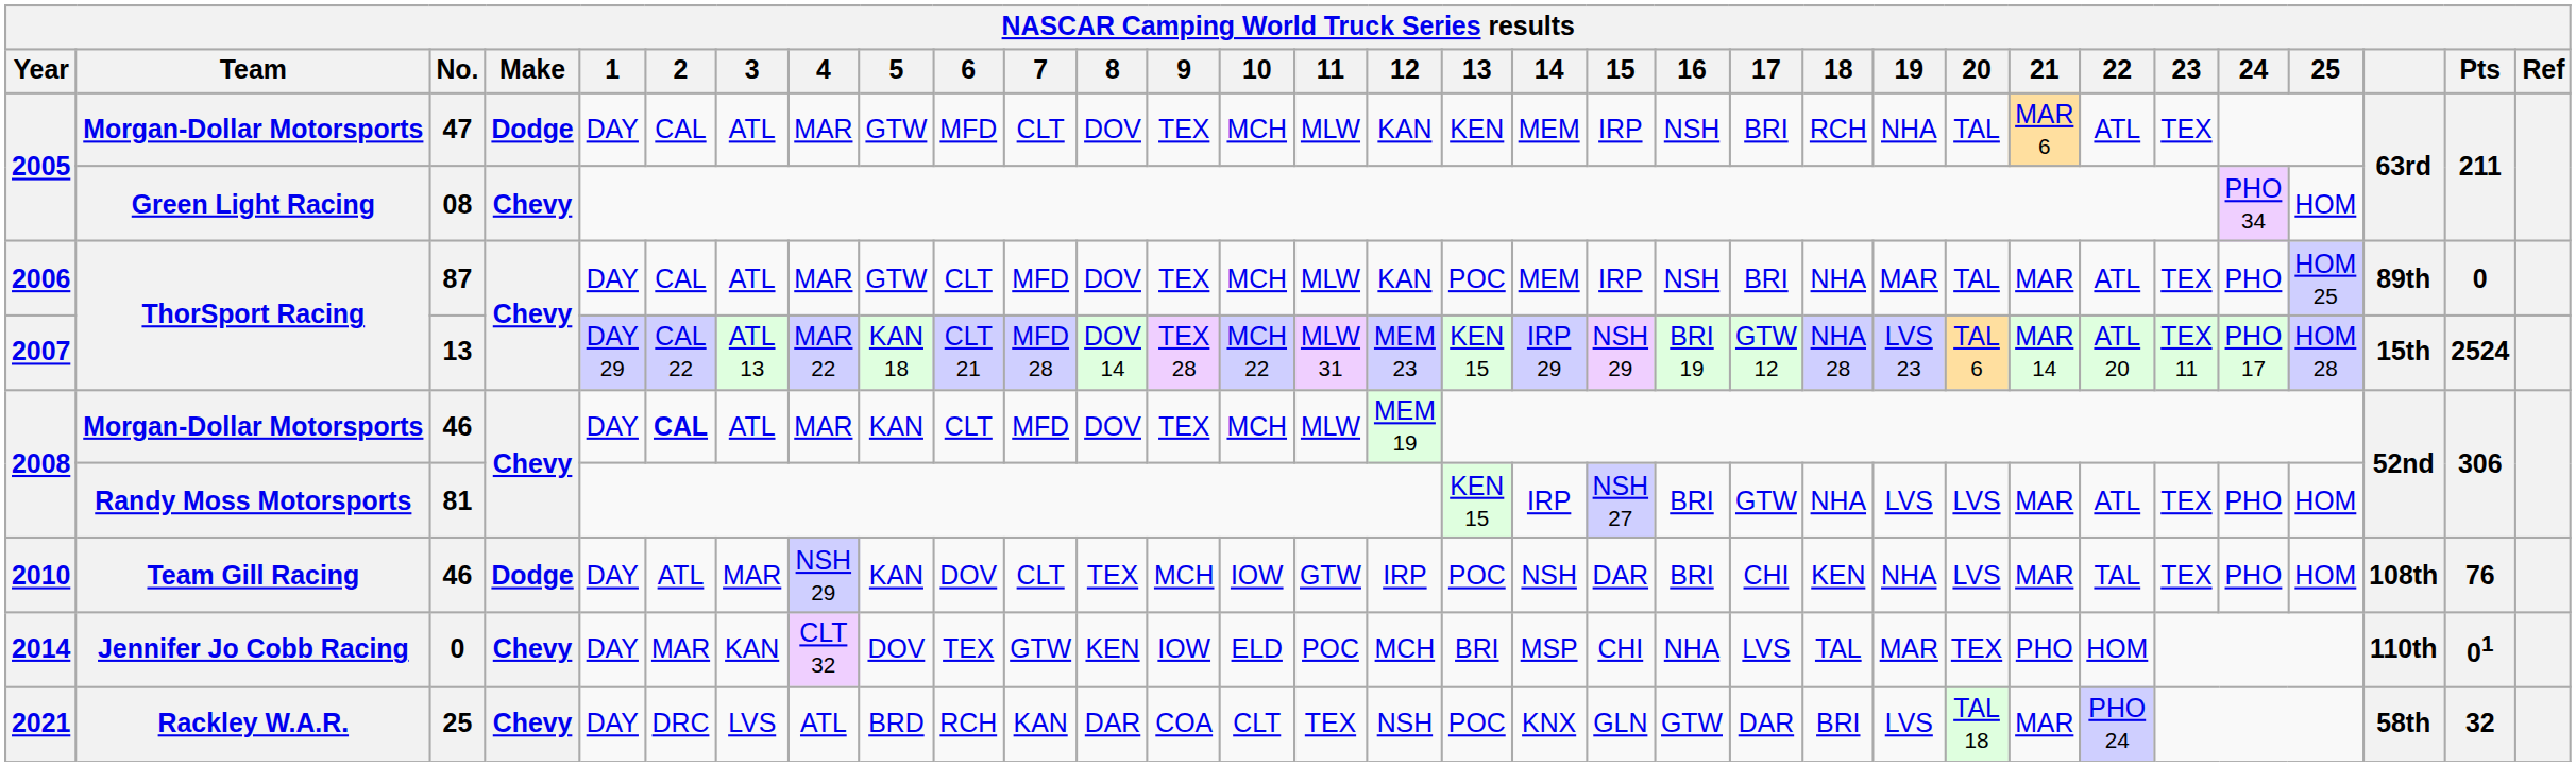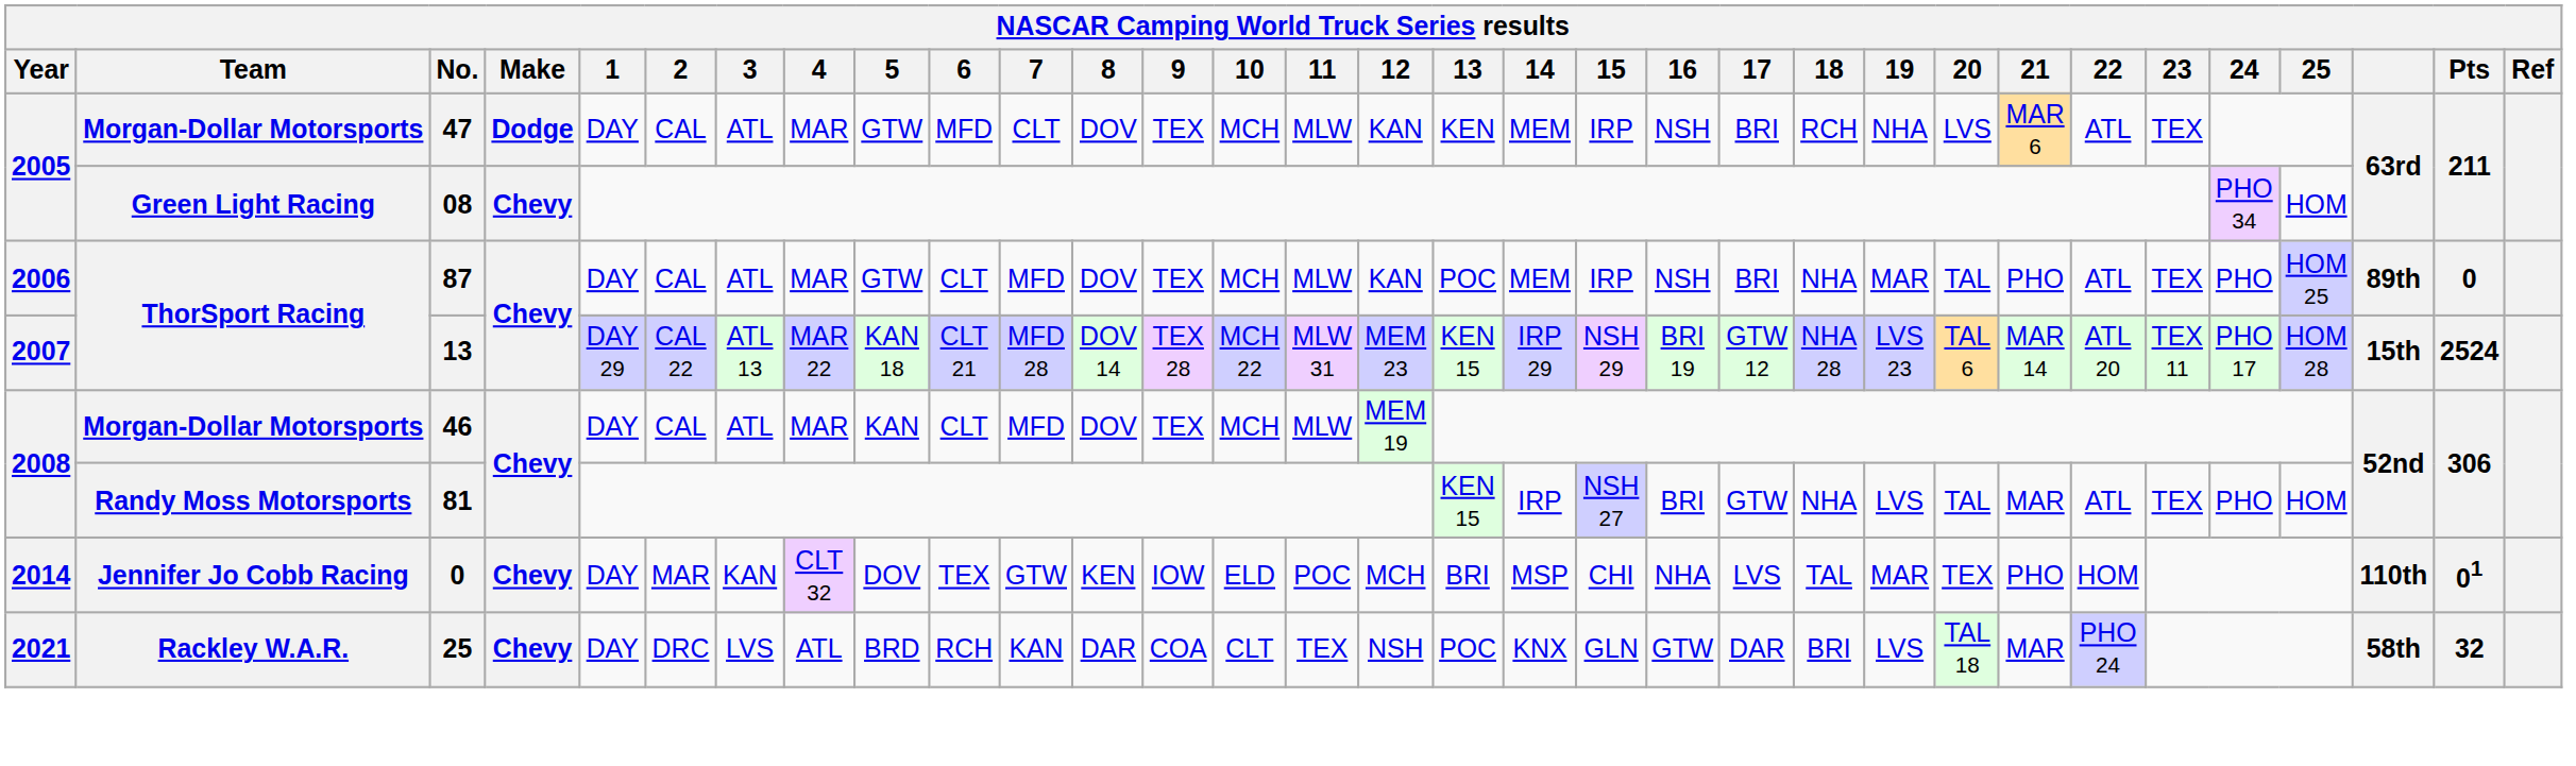 <table class="wikitable" style="text-align:center; font-size:75%">
 <tr>
 <th colspan=32><a href='#'>NASCAR Camping World Truck Series</a> results</th>
 </tr>
 <tr>
 <th>Year</th>
 <th>Team</th>
 <th>No.</th>
 <th>Make</th>
 <th>1</th>
 <th>2</th>
 <th>3</th>
 <th>4</th>
 <th>5</th>
 <th>6</th>
 <th>7</th>
 <th>8</th>
 <th>9</th>
 <th>10</th>
 <th>11</th>
 <th>12</th>
 <th>13</th>
 <th>14</th>
 <th>15</th>
 <th>16</th>
 <th>17</th>
 <th>18</th>
 <th>19</th>
 <th>20</th>
 <th>21</th>
 <th>22</th>
 <th>23</th>
 <th>24</th>
 <th>25</th>
 <th></th>
 <th>Pts</th>
 <th>Ref</th>
 </tr>
 <tr>
 <th rowspan=2><a href='#'>2005</a></th>
 <th><a href='#'>Morgan-Dollar Motorsports</a></th>
 <th>47</th>
 <th><a href='#'>Dodge</a></th>
 <td><a href='#'>DAY</a></td>
 <td><a href='#'>CAL</a></td>
 <td><a href='#'>ATL</a></td>
 <td><a href='#'>MAR</a></td>
 <td><a href='#'>GTW</a></td>
 <td><a href='#'>MFD</a></td>
 <td><a href='#'>CLT</a></td>
 <td><a href='#'>DOV</a></td>
 <td><a href='#'>TEX</a></td>
 <td><a href='#'>MCH</a></td>
 <td><a href='#'>MLW</a></td>
 <td><a href='#'>KAN</a></td>
 <td><a href='#'>KEN</a></td>
 <td><a href='#'>MEM</a></td>
 <td><a href='#'>IRP</a></td>
 <td><a href='#'>NSH</a></td>
 <td><a href='#'>BRI</a></td>
 <td><a href='#'>RCH</a></td>
 <td><a href='#'>NHA</a></td>
-<td><a href='#'>TAL</a></td>
+<td><a href='#'>LVS</a></td>
 <td style="background:#FFDF9F;"><a href='#'>MAR</a><br><small>6</small></td>
 <td><a href='#'>ATL</a></td>
 <td><a href='#'>TEX</a></td>
 <td colspan=2></td>
 <th rowspan=2>63rd</th>
 <th rowspan=2>211</th>
 <th rowspan=2></th>
 </tr>
 <tr>
 <th><a href='#'>Green Light Racing</a></th>
 <th>08</th>
 <th><a href='#'>Chevy</a></th>
 <td colspan=23></td>
 <td style="background:#EFCFFF;"><a href='#'>PHO</a><br><small>34</small></td>
 <td><a href='#'>HOM</a></td>
 </tr>
 <tr>
 <th><a href='#'>2006</a></th>
 <th rowspan=2><a href='#'>ThorSport Racing</a></th>
 <th>87</th>
 <th rowspan=2><a href='#'>Chevy</a></th>
 <td><a href='#'>DAY</a></td>
 <td><a href='#'>CAL</a></td>
 <td><a href='#'>ATL</a></td>
 <td><a href='#'>MAR</a></td>
 <td><a href='#'>GTW</a></td>
 <td><a href='#'>CLT</a></td>
 <td><a href='#'>MFD</a></td>
 <td><a href='#'>DOV</a></td>
 <td><a href='#'>TEX</a></td>
 <td><a href='#'>MCH</a></td>
 <td><a href='#'>MLW</a></td>
 <td><a href='#'>KAN</a></td>
 <td><a href='#'>POC</a></td>
 <td><a href='#'>MEM</a></td>
 <td><a href='#'>IRP</a></td>
 <td><a href='#'>NSH</a></td>
 <td><a href='#'>BRI</a></td>
 <td><a href='#'>NHA</a></td>
 <td><a href='#'>MAR</a></td>
 <td><a href='#'>TAL</a></td>
-<td><a href='#'>MAR</a></td>
+<td><a href='#'>PHO</a></td>
 <td><a href='#'>ATL</a></td>
 <td><a href='#'>TEX</a></td>
 <td><a href='#'>PHO</a></td>
 <td style="background:#CFCFFF;"><a href='#'>HOM</a><br><small>25</small></td>
 <th>89th</th>
 <th>0</th>
 <th></th>
 </tr>
 <tr>
 <th><a href='#'>2007</a></th>
 <th>13</th>
 <td style="background:#CFCFFF;"><a href='#'>DAY</a><br><small>29</small></td>
 <td style="background:#CFCFFF;"><a href='#'>CAL</a><br><small>22</small></td>
 <td style="background:#DFFFDF;"><a href='#'>ATL</a><br><small>13</small></td>
 <td style="background:#CFCFFF;"><a href='#'>MAR</a><br><small>22</small></td>
 <td style="background:#DFFFDF;"><a href='#'>KAN</a><br><small>18</small></td>
 <td style="background:#CFCFFF;"><a href='#'>CLT</a><br><small>21</small></td>
 <td style="background:#CFCFFF;"><a href='#'>MFD</a><br><small>28</small></td>
 <td style="background:#DFFFDF;"><a href='#'>DOV</a><br><small>14</small></td>
 <td style="background:#EFCFFF;"><a href='#'>TEX</a><br><small>28</small></td>
 <td style="background:#CFCFFF;"><a href='#'>MCH</a><br><small>22</small></td>
 <td style="background:#EFCFFF;"><a href='#'>MLW</a><br><small>31</small></td>
 <td style="background:#CFCFFF;"><a href='#'>MEM</a><br><small>23</small></td>
 <td style="background:#DFFFDF;"><a href='#'>KEN</a><br><small>15</small></td>
 <td style="background:#CFCFFF;"><a href='#'>IRP</a><br><small>29</small></td>
 <td style="background:#EFCFFF;"><a href='#'>NSH</a><br><small>29</small></td>
 <td style="background:#DFFFDF;"><a href='#'>BRI</a><br><small>19</small></td>
 <td style="background:#DFFFDF;"><a href='#'>GTW</a><br><small>12</small></td>
 <td style="background:#CFCFFF;"><a href='#'>NHA</a><br><small>28</small></td>
 <td style="background:#CFCFFF;"><a href='#'>LVS</a><br><small>23</small></td>
 <td style="background:#FFDF9F;"><a href='#'>TAL</a><br><small>6</small></td>
 <td style="background:#DFFFDF;"><a href='#'>MAR</a><br><small>14</small></td>
 <td style="background:#DFFFDF;"><a href='#'>ATL</a><br><small>20</small></td>
 <td style="background:#DFFFDF;"><a href='#'>TEX</a><br><small>11</small></td>
 <td style="background:#DFFFDF;"><a href='#'>PHO</a><br><small>17</small></td>
 <td style="background:#CFCFFF;"><a href='#'>HOM</a><br><small>28</small></td>
 <th>15th</th>
 <th>2524</th>
 <th></th>
 </tr>
 <tr>
 <th rowspan=2><a href='#'>2008</a></th>
 <th><a href='#'>Morgan-Dollar Motorsports</a></th>
 <th>46</th>
 <th rowspan=2><a href='#'>Chevy</a></th>
 <td><a href='#'>DAY</a></td>
-<td><strong><a href='#'>CAL</a></strong></td>
+<td><a href='#'>CAL</a></td>
 <td><a href='#'>ATL</a></td>
 <td><a href='#'>MAR</a></td>
 <td><a href='#'>KAN</a></td>
 <td><a href='#'>CLT</a></td>
 <td><a href='#'>MFD</a></td>
 <td><a href='#'>DOV</a></td>
 <td><a href='#'>TEX</a></td>
 <td><a href='#'>MCH</a></td>
 <td><a href='#'>MLW</a></td>
 <td style="background:#DFFFDF;"><a href='#'>MEM</a><br><small>19</small></td>
 <td colspan=13></td>
 <th rowspan=2>52nd</th>
 <th rowspan=2>306</th>
 <th rowspan=2></th>
 </tr>
 <tr>
 <th><a href='#'>Randy Moss Motorsports</a></th>
 <th>81</th>
 <td colspan=12></td>
 <td style="background:#DFFFDF;"><a href='#'>KEN</a><br><small>15</small></td>
 <td><a href='#'>IRP</a></td>
 <td style="background:#CFCFFF;"><a href='#'>NSH</a><br><small>27</small></td>
 <td><a href='#'>BRI</a></td>
 <td><a href='#'>GTW</a></td>
 <td><a href='#'>NHA</a></td>
 <td><a href='#'>LVS</a></td>
-<td><a href='#'>LVS</a></td>
+<td><a href='#'>TAL</a></td>
 <td><a href='#'>MAR</a></td>
 <td><a href='#'>ATL</a></td>
 <td><a href='#'>TEX</a></td>
 <td><a href='#'>PHO</a></td>
 <td><a href='#'>HOM</a></td>
-</tr>
-<tr>
-<th><a href='#'>2010</a></th>
-<th><a href='#'>Team Gill Racing</a></th>
-<th>46</th>
-<th><a href='#'>Dodge</a></th>
-<td><a href='#'>DAY</a></td>
-<td><a href='#'>ATL</a></td>
-<td><a href='#'>MAR</a></td>
-<td style="background:#CFCFFF;"><a href='#'>NSH</a><br><small>29</small></td>
-<td><a href='#'>KAN</a></td>
-<td><a href='#'>DOV</a></td>
-<td><a href='#'>CLT</a></td>
-<td><a href='#'>TEX</a></td>
-<td><a href='#'>MCH</a></td>
-<td><a href='#'>IOW</a></td>
-<td><a href='#'>GTW</a></td>
-<td><a href='#'>IRP</a></td>
-<td><a href='#'>POC</a></td>
-<td><a href='#'>NSH</a></td>
-<td><a href='#'>DAR</a></td>
-<td><a href='#'>BRI</a></td>
-<td><a href='#'>CHI</a></td>
-<td><a href='#'>KEN</a></td>
-<td><a href='#'>NHA</a></td>
-<td><a href='#'>LVS</a></td>
-<td><a href='#'>MAR</a></td>
-<td><a href='#'>TAL</a></td>
-<td><a href='#'>TEX</a></td>
-<td><a href='#'>PHO</a></td>
-<td><a href='#'>HOM</a></td>
-<th>108th</th>
-<th>76</th>
-<th></th>
 </tr>
 <tr>
 <th><a href='#'>2014</a></th>
 <th><a href='#'>Jennifer Jo Cobb Racing</a></th>
 <th>0</th>
 <th><a href='#'>Chevy</a></th>
 <td><a href='#'>DAY</a></td>
 <td><a href='#'>MAR</a></td>
 <td><a href='#'>KAN</a></td>
 <td style="background:#EFCFFF;"><a href='#'>CLT</a><br><small>32</small></td>
 <td><a href='#'>DOV</a></td>
 <td><a href='#'>TEX</a></td>
 <td><a href='#'>GTW</a></td>
 <td><a href='#'>KEN</a></td>
 <td><a href='#'>IOW</a></td>
 <td><a href='#'>ELD</a></td>
 <td><a href='#'>POC</a></td>
 <td><a href='#'>MCH</a></td>
 <td><a href='#'>BRI</a></td>
 <td><a href='#'>MSP</a></td>
 <td><a href='#'>CHI</a></td>
 <td><a href='#'>NHA</a></td>
 <td><a href='#'>LVS</a></td>
 <td><a href='#'>TAL</a></td>
 <td><a href='#'>MAR</a></td>
 <td><a href='#'>TEX</a></td>
 <td><a href='#'>PHO</a></td>
 <td><a href='#'>HOM</a></td>
 <td colspan=3></td>
 <th>110th</th>
 <th>0<sup>1</sup></th>
 <th></th>
 </tr>
 <tr>
 <th><a href='#'>2021</a></th>
 <th><a href='#'>Rackley W.A.R.</a></th>
 <th>25</th>
 <th><a href='#'>Chevy</a></th>
 <td><a href='#'>DAY</a></td>
 <td><a href='#'>DRC</a></td>
 <td><a href='#'>LVS</a></td>
 <td><a href='#'>ATL</a></td>
 <td><a href='#'>BRD</a></td>
 <td><a href='#'>RCH</a></td>
 <td><a href='#'>KAN</a></td>
 <td><a href='#'>DAR</a></td>
 <td><a href='#'>COA</a></td>
 <td><a href='#'>CLT</a></td>
 <td><a href='#'>TEX</a></td>
 <td><a href='#'>NSH</a></td>
 <td><a href='#'>POC</a></td>
 <td><a href='#'>KNX</a></td>
 <td><a href='#'>GLN</a></td>
 <td><a href='#'>GTW</a></td>
 <td><a href='#'>DAR</a></td>
 <td><a href='#'>BRI</a></td>
 <td><a href='#'>LVS</a></td>
 <td style="background:#DFFFDF;"><a href='#'>TAL</a><br><small>18</small></td>
 <td><a href='#'>MAR</a></td>
 <td style="background:#CFCFFF;"><a href='#'>PHO</a><br><small>24</small></td>
 <td colspan=3></td>
 <th>58th</th>
 <th>32</th>
 <th></th>
 </tr>
 </table>
